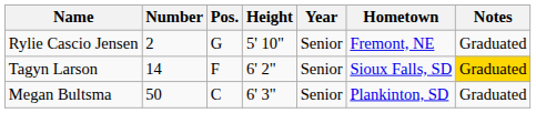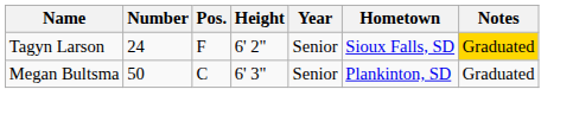 <table class="wikitable sortable" border="1">
 <tr>
 <th>Name</th>
 <th>Number</th>
 <th>Pos.</th>
 <th>Height</th>
 <th>Year</th>
 <th>Hometown</th>
 <th class="unsortable">Notes</th>
 </tr>
 <tr>
-<td>Rylie Cascio Jensen</td>
-<td>2</td>
-<td>G</td>
-<td>5' 10"</td>
-<td>Senior</td>
-<td><a href='#'>Fremont, NE</a></td>
-<td>Graduated</td>
-</tr>
-<tr>
 <td>Tagyn Larson</td>
-<td>14</td>
+<td>24</td>
 <td>F</td>
 <td>6' 2"</td>
 <td>Senior</td>
 <td><a href='#'>Sioux Falls, SD</a></td>
 <td style="background: gold;">Graduated</td>
 </tr>
 <tr>
 <td>Megan Bultsma</td>
 <td>50</td>
 <td>C</td>
 <td>6' 3"</td>
 <td>Senior</td>
 <td><a href='#'>Plankinton, SD</a></td>
 <td>Graduated</td>
 </tr>
 </table>
